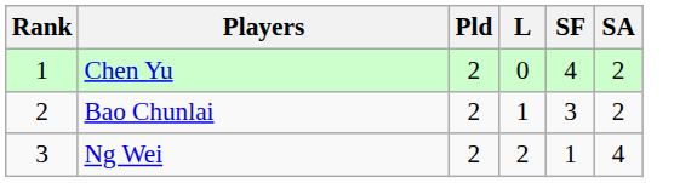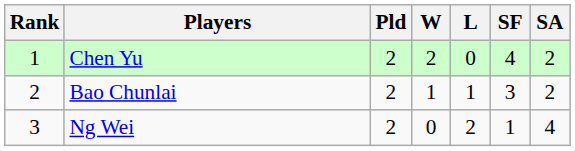 <table class="wikitable" style="font-size:90%; text-align:center">
 <tr>
 <th width="20">Rank</th>
 <th width="200">Players</th>
 <th width="20">Pld</th>
+<th width="20">W</th>
 <th width="20">L</th>
 <th width="20">SF</th>
 <th width="20">SA</th>
 </tr>
 <tr bgcolor="#ccffcc">
 <td>1</td>
 <td align="left"> <a href='#'>Chen Yu</a></td>
+<td>2</td>
 <td>2</td>
 <td>0</td>
 <td>4</td>
 <td>2</td>
 </tr>
 <tr>
 <td>2</td>
 <td align="left"> <a href='#'>Bao Chunlai</a></td>
 <td>2</td>
 <td>1</td>
+<td>1</td>
 <td>3</td>
 <td>2</td>
 </tr>
 <tr>
 <td>3</td>
 <td align="left"> <a href='#'>Ng Wei</a></td>
 <td>2</td>
+<td>0</td>
 <td>2</td>
 <td>1</td>
 <td>4</td>
 </tr>
 </table>
